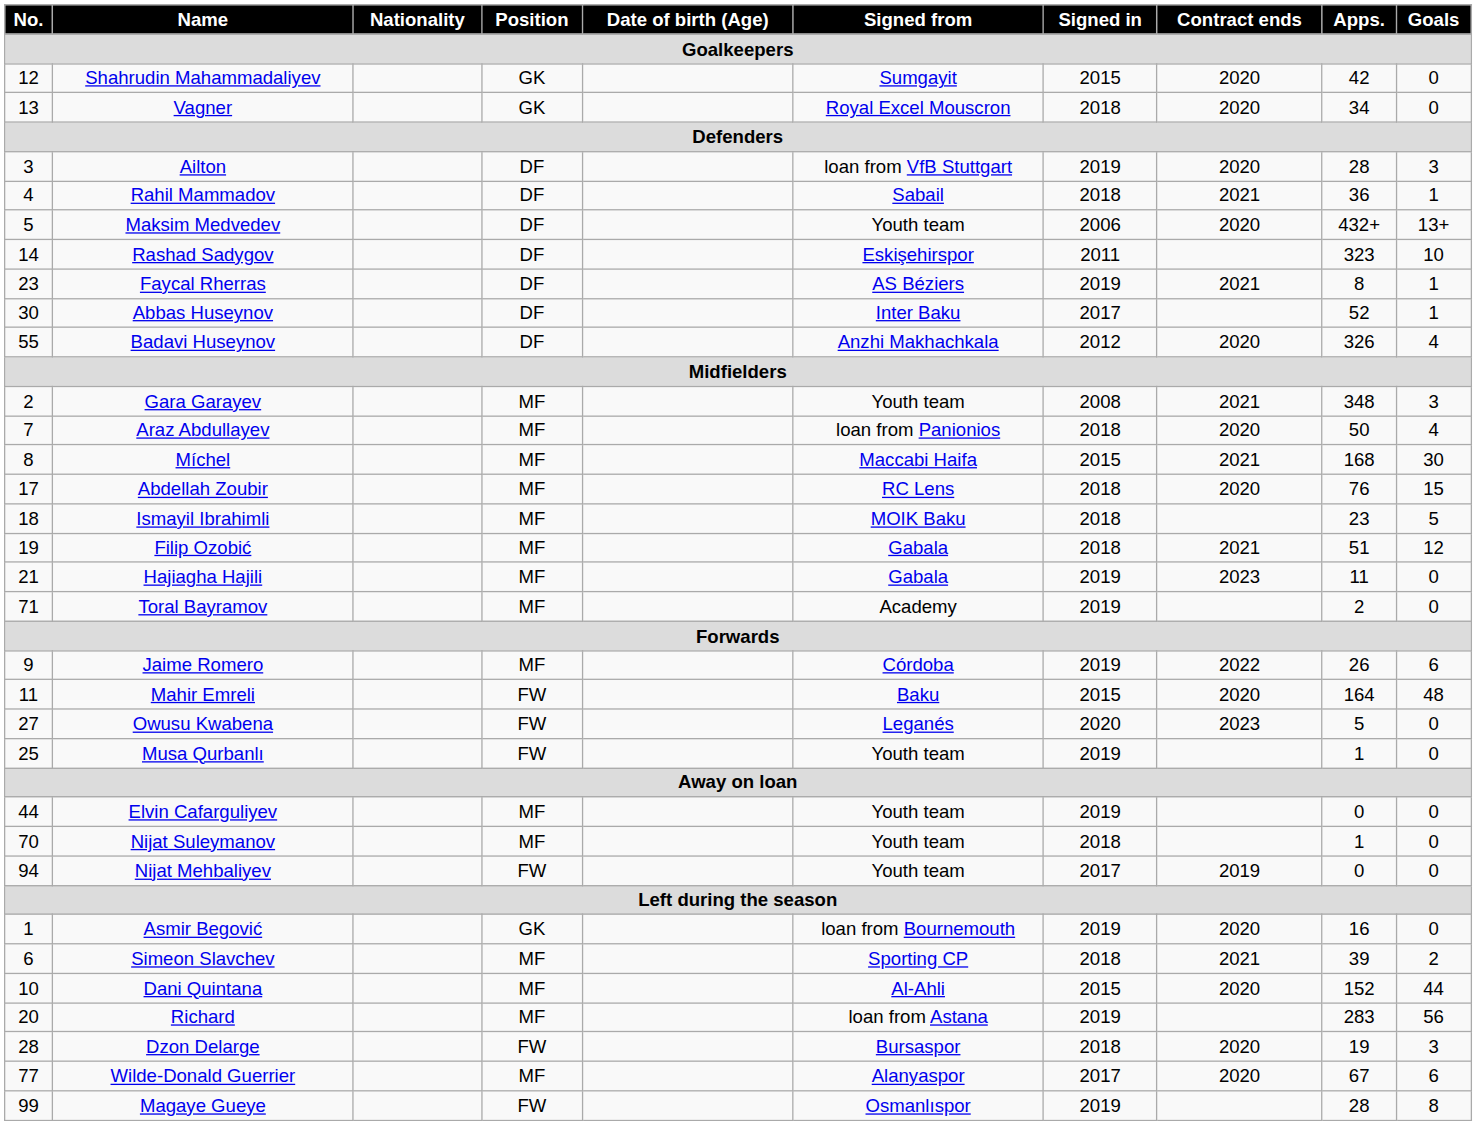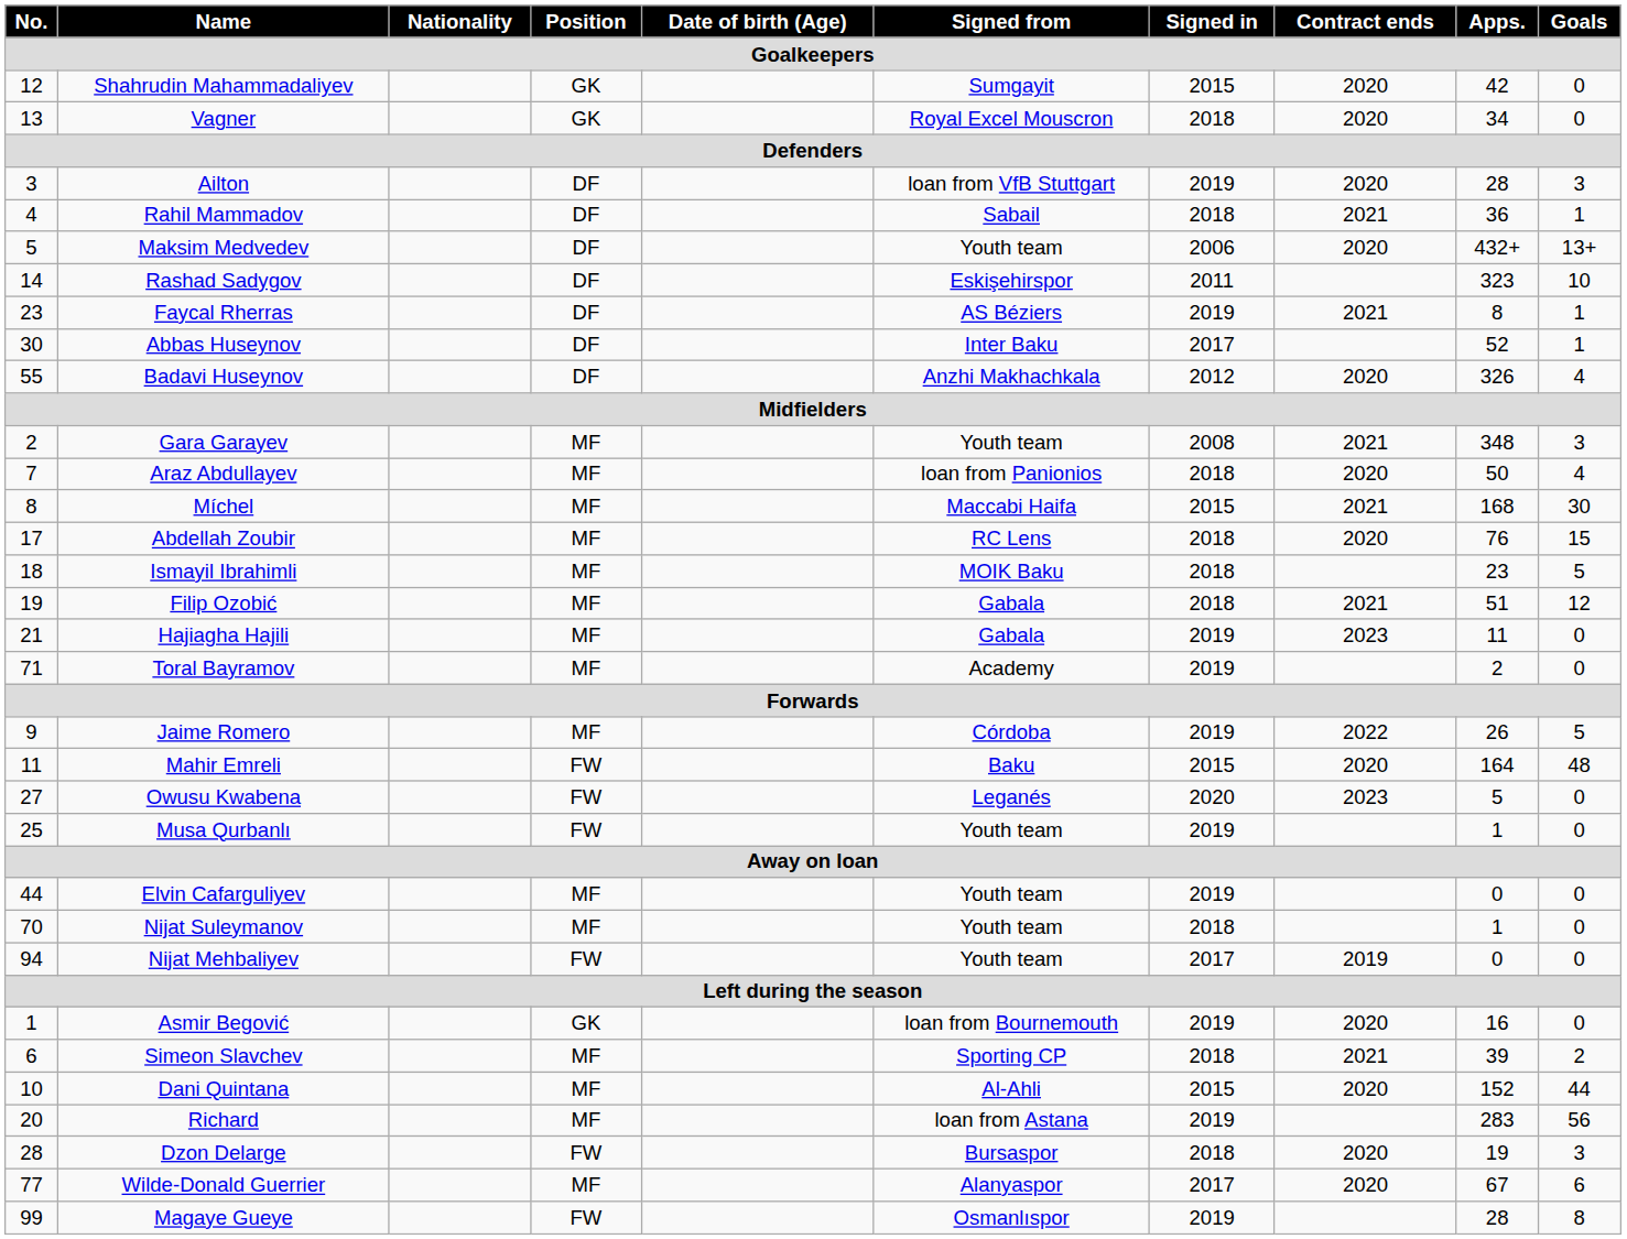 <table class="wikitable"  style="text-align:center; font-size:90%; width:90%;">
 <tr>
 <th style="background:#000000; color:#fff; text-align:center;">No.</th>
 <th style="background:#000000; color:#fff; text-align:center;">Name</th>
 <th style="background:#000000; color:#fff; text-align:center;">Nationality</th>
 <th style="background:#000000; color:#fff; text-align:center;">Position</th>
 <th style="background:#000000; color:#fff; text-align:center;">Date of birth (Age)</th>
 <th style="background:#000000; color:#fff; text-align:center;">Signed from</th>
 <th style="background:#000000; color:#fff; text-align:center;">Signed in</th>
 <th style="background:#000000; color:#fff; text-align:center;">Contract ends</th>
 <th style="background:#000000; color:#fff; text-align:center;">Apps.</th>
 <th style="background:#000000; color:#fff; text-align:center;">Goals</th>
 </tr>
 <tr>
 <th colspan="11"  style="background:#dcdcdc; text-align:center;">Goalkeepers</th>
 </tr>
 <tr>
 <td>12</td>
 <td><a href='#'>Shahrudin Mahammadaliyev</a></td>
 <td></td>
 <td>GK</td>
 <td></td>
 <td><a href='#'>Sumgayit</a></td>
 <td>2015</td>
 <td>2020</td>
 <td>42</td>
 <td>0</td>
 </tr>
 <tr>
 <td>13</td>
 <td><a href='#'>Vagner</a></td>
 <td></td>
 <td>GK</td>
 <td></td>
 <td><a href='#'>Royal Excel Mouscron</a></td>
 <td>2018</td>
 <td>2020</td>
 <td>34</td>
 <td>0</td>
 </tr>
 <tr>
 <th colspan="11"  style="background:#dcdcdc; text-align:center;">Defenders</th>
 </tr>
 <tr>
 <td>3</td>
 <td><a href='#'>Ailton</a></td>
 <td></td>
 <td>DF</td>
 <td></td>
 <td>loan from <a href='#'>VfB Stuttgart</a></td>
 <td>2019</td>
 <td>2020</td>
 <td>28</td>
 <td>3</td>
 </tr>
 <tr>
 <td>4</td>
 <td><a href='#'>Rahil Mammadov</a></td>
 <td></td>
 <td>DF</td>
 <td></td>
 <td><a href='#'>Sabail</a></td>
 <td>2018</td>
 <td>2021</td>
 <td>36</td>
 <td>1</td>
 </tr>
 <tr>
 <td>5</td>
 <td><a href='#'>Maksim Medvedev</a></td>
 <td></td>
 <td>DF</td>
 <td></td>
 <td>Youth team</td>
 <td>2006</td>
 <td>2020</td>
 <td>432+</td>
 <td>13+</td>
 </tr>
 <tr>
 <td>14</td>
 <td><a href='#'>Rashad Sadygov</a></td>
 <td></td>
 <td>DF</td>
 <td></td>
 <td><a href='#'>Eskişehirspor</a></td>
 <td>2011</td>
 <td></td>
 <td>323</td>
 <td>10</td>
 </tr>
 <tr>
 <td>23</td>
 <td><a href='#'>Faycal Rherras</a></td>
 <td></td>
 <td>DF</td>
 <td></td>
 <td><a href='#'>AS Béziers</a></td>
 <td>2019</td>
 <td>2021</td>
 <td>8</td>
 <td>1</td>
 </tr>
 <tr>
 <td>30</td>
 <td><a href='#'>Abbas Huseynov</a></td>
 <td></td>
 <td>DF</td>
 <td></td>
 <td><a href='#'>Inter Baku</a></td>
 <td>2017</td>
 <td></td>
 <td>52</td>
 <td>1</td>
 </tr>
 <tr>
 <td>55</td>
 <td><a href='#'>Badavi Huseynov</a></td>
 <td></td>
 <td>DF</td>
 <td></td>
 <td><a href='#'>Anzhi Makhachkala</a></td>
 <td>2012</td>
 <td>2020</td>
 <td>326</td>
 <td>4</td>
 </tr>
 <tr>
 <th colspan="11"  style="background:#dcdcdc; text-align:center;">Midfielders</th>
 </tr>
 <tr>
 <td>2</td>
 <td><a href='#'>Gara Garayev</a></td>
 <td></td>
 <td>MF</td>
 <td></td>
 <td>Youth team</td>
 <td>2008</td>
 <td>2021</td>
 <td>348</td>
 <td>3</td>
 </tr>
 <tr>
 <td>7</td>
 <td><a href='#'>Araz Abdullayev</a></td>
 <td></td>
 <td>MF</td>
 <td></td>
 <td>loan from <a href='#'>Panionios</a></td>
 <td>2018</td>
 <td>2020</td>
 <td>50</td>
 <td>4</td>
 </tr>
 <tr>
 <td>8</td>
 <td><a href='#'>Míchel</a></td>
 <td></td>
 <td>MF</td>
 <td></td>
 <td><a href='#'>Maccabi Haifa</a></td>
 <td>2015</td>
 <td>2021</td>
 <td>168</td>
 <td>30</td>
 </tr>
 <tr>
 <td>17</td>
 <td><a href='#'>Abdellah Zoubir</a></td>
 <td></td>
 <td>MF</td>
 <td></td>
 <td><a href='#'>RC Lens</a></td>
 <td>2018</td>
 <td>2020</td>
 <td>76</td>
 <td>15</td>
 </tr>
 <tr>
 <td>18</td>
 <td><a href='#'>Ismayil Ibrahimli</a></td>
 <td></td>
 <td>MF</td>
 <td></td>
 <td><a href='#'>MOIK Baku</a></td>
 <td>2018</td>
 <td></td>
 <td>23</td>
 <td>5</td>
 </tr>
 <tr>
 <td>19</td>
 <td><a href='#'>Filip Ozobić</a></td>
 <td></td>
 <td>MF</td>
 <td></td>
 <td><a href='#'>Gabala</a></td>
 <td>2018</td>
 <td>2021</td>
 <td>51</td>
 <td>12</td>
 </tr>
 <tr>
 <td>21</td>
 <td><a href='#'>Hajiagha Hajili</a></td>
 <td></td>
 <td>MF</td>
 <td></td>
 <td><a href='#'>Gabala</a></td>
 <td>2019</td>
 <td>2023</td>
 <td>11</td>
 <td>0</td>
 </tr>
 <tr>
 <td>71</td>
 <td><a href='#'>Toral Bayramov</a></td>
 <td></td>
 <td>MF</td>
 <td></td>
 <td>Academy</td>
 <td>2019</td>
 <td></td>
 <td>2</td>
 <td>0</td>
 </tr>
 <tr>
 <th colspan="11"  style="background:#dcdcdc; text-align:center;">Forwards</th>
 </tr>
 <tr>
 <td>9</td>
 <td><a href='#'>Jaime Romero</a></td>
 <td></td>
 <td>MF</td>
 <td></td>
 <td><a href='#'>Córdoba</a></td>
 <td>2019</td>
 <td>2022</td>
 <td>26</td>
-<td>6</td>
+<td>5</td>
 </tr>
 <tr>
 <td>11</td>
 <td><a href='#'>Mahir Emreli</a></td>
 <td></td>
 <td>FW</td>
 <td></td>
 <td><a href='#'>Baku</a></td>
 <td>2015</td>
 <td>2020</td>
 <td>164</td>
 <td>48</td>
 </tr>
 <tr>
 <td>27</td>
 <td><a href='#'>Owusu Kwabena</a></td>
 <td></td>
 <td>FW</td>
 <td></td>
 <td><a href='#'>Leganés</a></td>
 <td>2020</td>
 <td>2023</td>
 <td>5</td>
 <td>0</td>
 </tr>
 <tr>
 <td>25</td>
 <td><a href='#'>Musa Qurbanlı</a></td>
 <td></td>
 <td>FW</td>
 <td></td>
 <td>Youth team</td>
 <td>2019</td>
 <td></td>
 <td>1</td>
 <td>0</td>
 </tr>
 <tr>
 <th colspan="11"  style="background:#dcdcdc; text-align:center;">Away on loan</th>
 </tr>
 <tr>
 <td>44</td>
 <td><a href='#'>Elvin Cafarguliyev</a></td>
 <td></td>
 <td>MF</td>
 <td></td>
 <td>Youth team</td>
 <td>2019</td>
 <td></td>
 <td>0</td>
 <td>0</td>
 </tr>
 <tr>
 <td>70</td>
 <td><a href='#'>Nijat Suleymanov</a></td>
 <td></td>
 <td>MF</td>
 <td></td>
 <td>Youth team</td>
 <td>2018</td>
 <td></td>
 <td>1</td>
 <td>0</td>
 </tr>
 <tr>
 <td>94</td>
 <td><a href='#'>Nijat Mehbaliyev</a></td>
 <td></td>
 <td>FW</td>
 <td></td>
 <td>Youth team</td>
 <td>2017</td>
 <td>2019</td>
 <td>0</td>
 <td>0</td>
 </tr>
 <tr>
 <th colspan="11"  style="background:#dcdcdc; text-align:center;">Left during the season</th>
 </tr>
 <tr>
 <td>1</td>
 <td><a href='#'>Asmir Begović</a></td>
 <td></td>
 <td>GK</td>
 <td></td>
 <td>loan from <a href='#'>Bournemouth</a></td>
 <td>2019</td>
 <td>2020</td>
 <td>16</td>
 <td>0</td>
 </tr>
 <tr>
 <td>6</td>
 <td><a href='#'>Simeon Slavchev</a></td>
 <td></td>
 <td>MF</td>
 <td></td>
 <td><a href='#'>Sporting CP</a></td>
 <td>2018</td>
 <td>2021</td>
 <td>39</td>
 <td>2</td>
 </tr>
 <tr>
 <td>10</td>
 <td><a href='#'>Dani Quintana</a></td>
 <td></td>
 <td>MF</td>
 <td></td>
 <td><a href='#'>Al-Ahli</a></td>
 <td>2015</td>
 <td>2020</td>
 <td>152</td>
 <td>44</td>
 </tr>
 <tr>
 <td>20</td>
 <td><a href='#'>Richard</a></td>
 <td></td>
 <td>MF</td>
 <td></td>
 <td>loan from <a href='#'>Astana</a></td>
 <td>2019</td>
 <td></td>
 <td>283</td>
 <td>56</td>
 </tr>
 <tr>
 <td>28</td>
 <td><a href='#'>Dzon Delarge</a></td>
 <td></td>
 <td>FW</td>
 <td></td>
 <td><a href='#'>Bursaspor</a></td>
 <td>2018</td>
 <td>2020</td>
 <td>19</td>
 <td>3</td>
 </tr>
 <tr>
 <td>77</td>
 <td><a href='#'>Wilde-Donald Guerrier</a></td>
 <td></td>
 <td>MF</td>
 <td></td>
 <td><a href='#'>Alanyaspor</a></td>
 <td>2017</td>
 <td>2020</td>
 <td>67</td>
 <td>6</td>
 </tr>
 <tr>
 <td>99</td>
 <td><a href='#'>Magaye Gueye</a></td>
 <td></td>
 <td>FW</td>
 <td></td>
 <td><a href='#'>Osmanlıspor</a></td>
 <td>2019</td>
 <td></td>
 <td>28</td>
 <td>8</td>
 </tr>
 </table>
